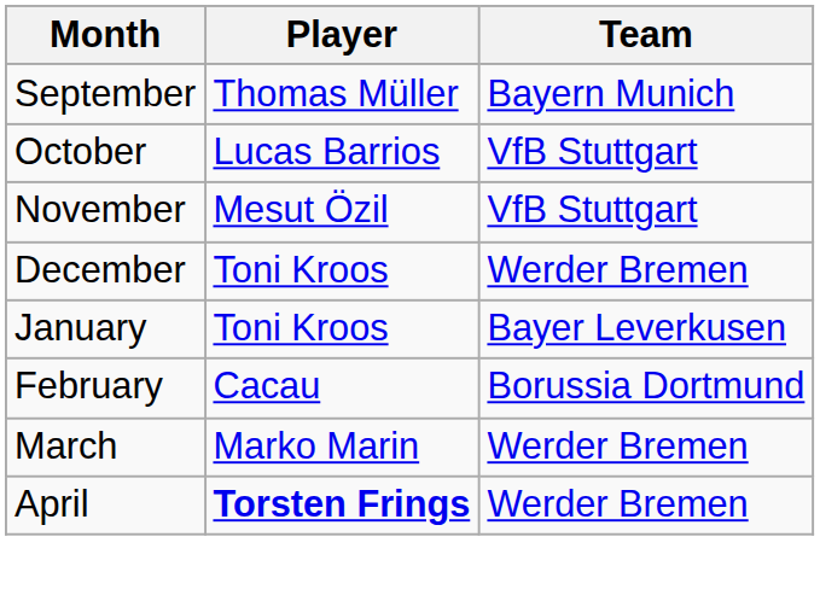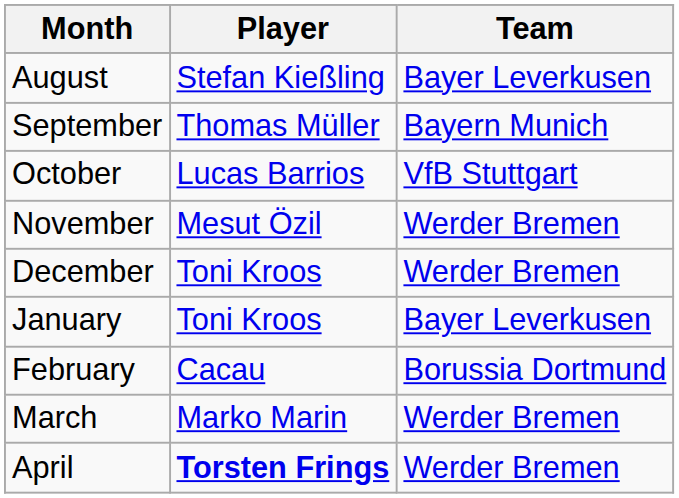 <table class="wikitable">
 <tr>
 <th>Month</th>
 <th>Player</th>
 <th>Team</th>
+</tr>
+<tr>
+<td>August</td>
+<td> <a href='#'>Stefan Kießling</a></td>
+<td><a href='#'>Bayer Leverkusen</a></td>
 </tr>
 <tr>
 <td>September</td>
 <td> <a href='#'>Thomas Müller</a></td>
 <td><a href='#'>Bayern Munich</a></td>
 </tr>
 <tr>
 <td>October</td>
 <td> <a href='#'>Lucas Barrios</a></td>
 <td><a href='#'>VfB Stuttgart</a></td>
 </tr>
 <tr>
 <td>November</td>
 <td> <a href='#'>Mesut Özil</a></td>
-<td><a href='#'>VfB Stuttgart</a></td>
+<td><a href='#'>Werder Bremen</a></td>
 </tr>
 <tr>
 <td>December</td>
 <td> <a href='#'>Toni Kroos</a></td>
 <td><a href='#'>Werder Bremen</a></td>
 </tr>
 <tr>
 <td>January</td>
 <td> <a href='#'>Toni Kroos</a></td>
 <td><a href='#'>Bayer Leverkusen</a></td>
 </tr>
 <tr>
 <td>February</td>
 <td> <a href='#'>Cacau</a></td>
 <td><a href='#'>Borussia Dortmund</a></td>
 </tr>
 <tr>
 <td>March</td>
 <td> <a href='#'>Marko Marin</a></td>
 <td><a href='#'>Werder Bremen</a></td>
 </tr>
 <tr>
 <td>April</td>
 <td><strong> <a href='#'>Torsten Frings</a></strong></td>
 <td><a href='#'>Werder Bremen</a></td>
 </tr>
 </table>
